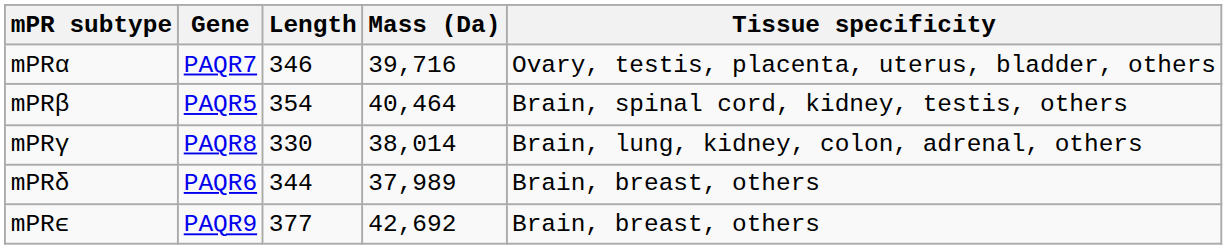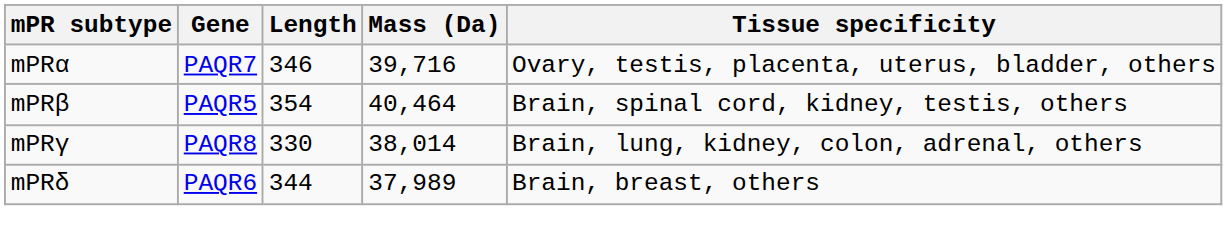 <table class="wikitable">
 <tr>
 <th>mPR subtype</th>
 <th>Gene</th>
 <th>Length</th>
 <th>Mass (Da)</th>
 <th>Tissue specificity</th>
 </tr>
 <tr>
 <td>mPRα</td>
 <td><a href='#'>PAQR7</a></td>
 <td>346</td>
 <td>39,716</td>
 <td>Ovary, testis, placenta, uterus, bladder, others</td>
 </tr>
 <tr>
 <td>mPRβ</td>
 <td><a href='#'>PAQR5</a></td>
 <td>354</td>
 <td>40,464</td>
 <td>Brain, spinal cord, kidney, testis, others</td>
 </tr>
 <tr>
 <td>mPRγ</td>
 <td><a href='#'>PAQR8</a></td>
 <td>330</td>
 <td>38,014</td>
 <td>Brain, lung, kidney, colon, adrenal, others</td>
 </tr>
 <tr>
 <td>mPRδ</td>
 <td><a href='#'>PAQR6</a></td>
 <td>344</td>
 <td>37,989</td>
 <td>Brain, breast, others</td>
 </tr>
-<tr>
-<td>mPRϵ</td>
-<td><a href='#'>PAQR9</a></td>
-<td>377</td>
-<td>42,692</td>
-<td>Brain, breast, others</td>
-</tr>
 </table>
